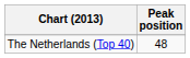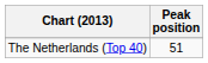 <table class="wikitable sortable">
 <tr>
 <th>Chart (2013)</th>
 <th>Peak<br>position</th>
 </tr>
 <tr>
 </tr>
 <tr>
 </tr>
 <tr>
 <td>The Netherlands (<a href='#'>Top 40</a>)</td>
-<td style="text-align:center;">48</td>
+<td style="text-align:center;">51</td>
 </tr>
 </table>
